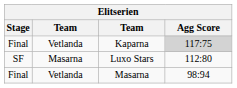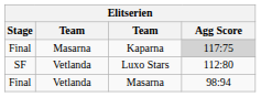 <table class="wikitable">
 <tr>
 <th colspan="4">Elitserien</th>
 </tr>
 <tr>
 <th width=20>Stage</th>
 <th width=100>Team</th>
 <th width=100>Team</th>
 <th width=100>Agg Score</th>
 </tr>
 <tr align=center>
 <td>Final</td>
-<td>Vetlanda</td>
+<td>Masarna</td>
 <td>Kaparna</td>
 <td style="background: lightgrey;">117:75</td>
 </tr>
 <tr align=center>
 <td>SF</td>
-<td>Masarna</td>
+<td>Vetlanda</td>
 <td>Luxo Stars</td>
 <td>112:80</td>
 </tr>
 <tr align=center>
 <td>Final</td>
 <td>Vetlanda</td>
 <td>Masarna</td>
 <td>98:94</td>
 </tr>
 </table>
